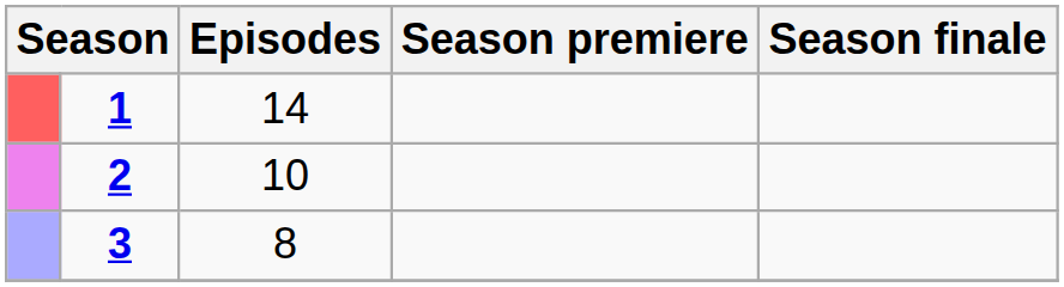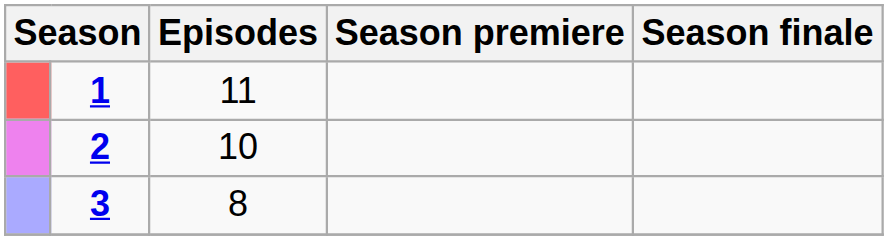 <table class="wikitable">
 <tr>
 <th colspan="2">Season</th>
 <th>Episodes</th>
 <th>Season premiere</th>
 <th>Season finale</th>
 </tr>
 <tr>
 <td style="background:#FF5F5F; height:5px;"></td>
 <td style="text-align:center;"><strong><a href='#'>1</a></strong></td>
-<td style="text-align:center;">14</td>
+<td style="text-align:center;">11</td>
 <td style="text-align:center;"></td>
 <td style="text-align:center;"></td>
 </tr>
 <tr>
 <td style="background:#EE82EE; height:5px;"></td>
 <td style="text-align:center;"><strong><a href='#'>2</a></strong></td>
 <td style="text-align:center;">10</td>
 <td style="text-align:center;"></td>
 <td style="text-align:center;"></td>
 </tr>
 <tr>
 <td style="background:#AAAAFF; height:5px;"></td>
 <td style="text-align:center;"><strong><a href='#'>3</a></strong></td>
 <td style="text-align:center;">8</td>
 <td style="text-align:center;"></td>
 <td style="text-align:center;"></td>
 </tr>
 <tr>
 </tr>
 </table>
